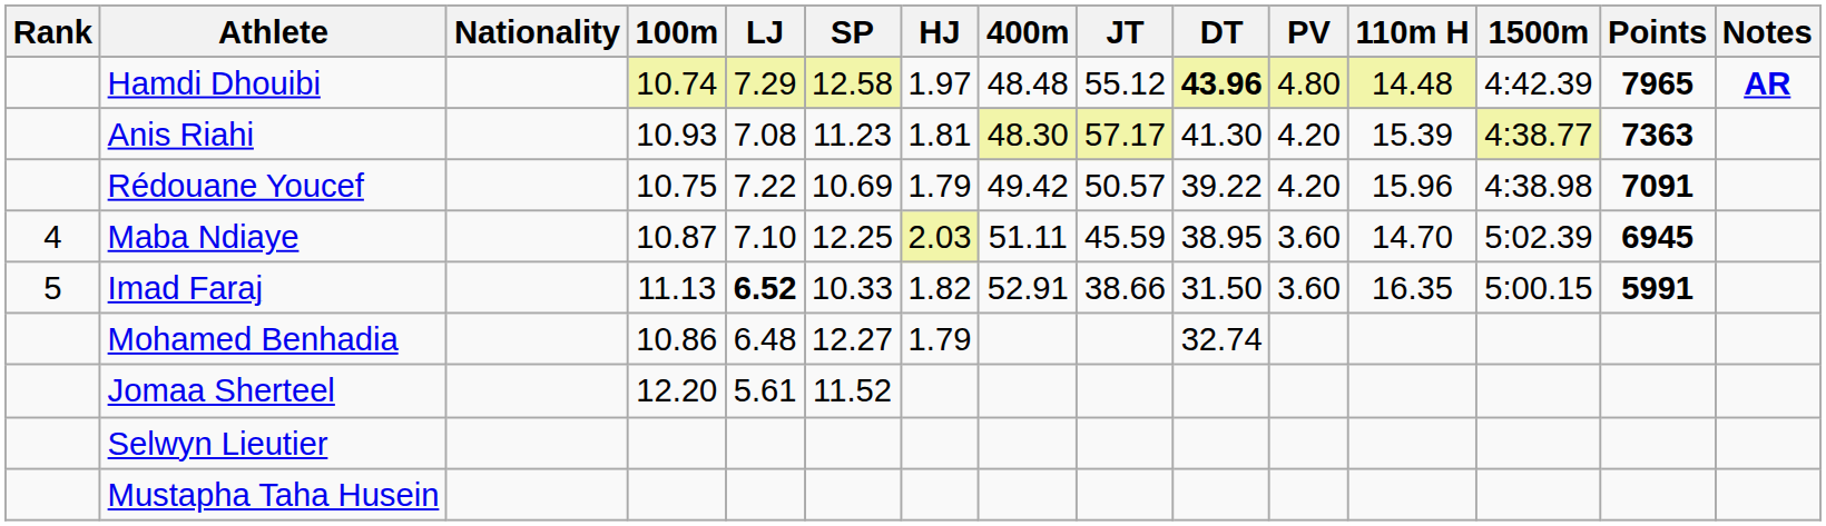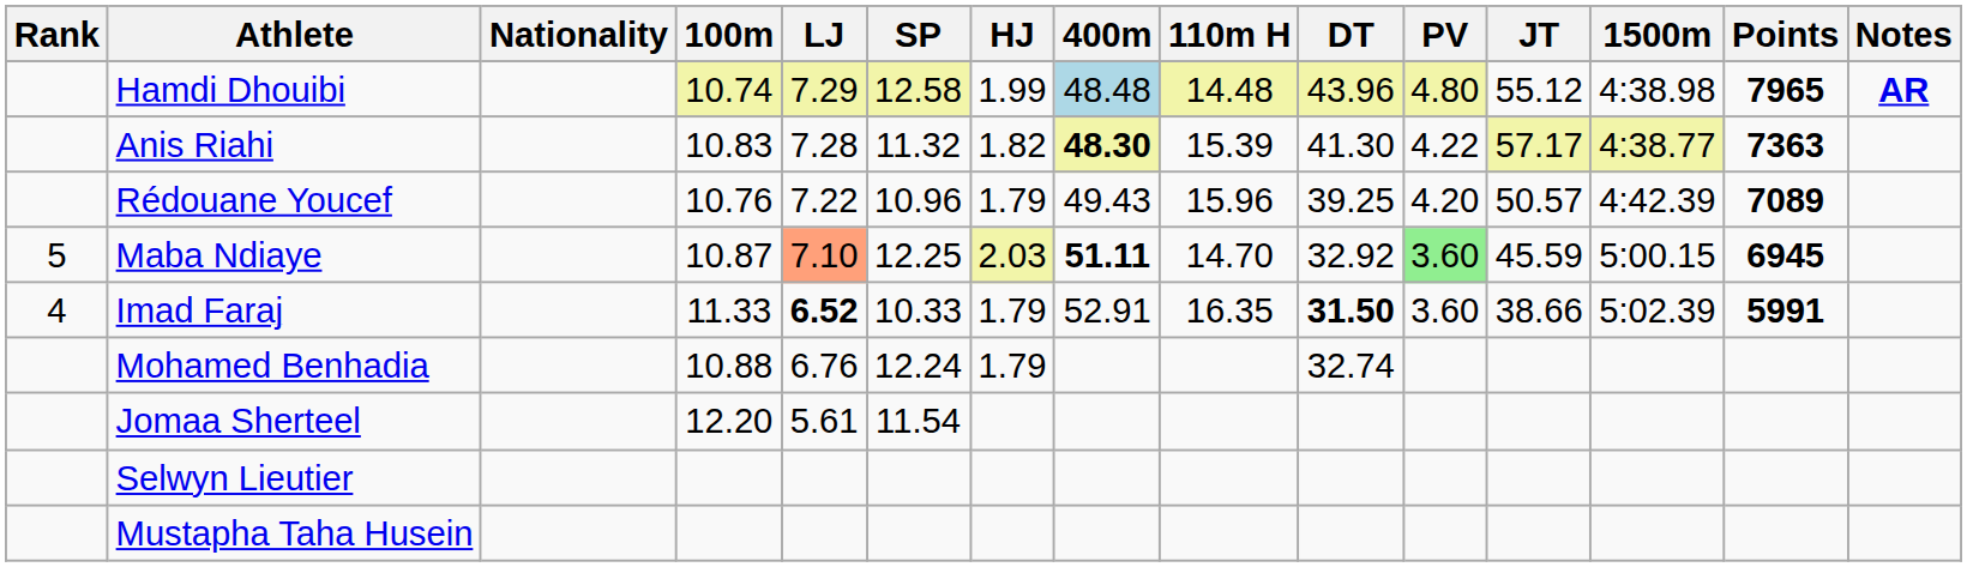 <table class="wikitable sortable" style=" text-align:center;font-size:95%">
 <tr>
 <th>Rank</th>
 <th>Athlete</th>
 <th>Nationality</th>
 <th>100m</th>
 <th>LJ</th>
 <th>SP</th>
 <th>HJ</th>
 <th>400m</th>
-<th>JT</th>
+<th>110m H</th>
 <th>DT</th>
 <th>PV</th>
-<th>110m H</th>
+<th>JT</th>
 <th>1500m</th>
 <th>Points</th>
 <th>Notes</th>
 </tr>
 <tr>
 <td></td>
 <td align=left><a href='#'>Hamdi Dhouibi</a></td>
 <td align=left></td>
 <td bgcolor=#F2F5A9>10.74</td>
 <td bgcolor=#F2F5A9>7.29</td>
 <td bgcolor=#F2F5A9>12.58</td>
-<td>1.97</td>
-<td>48.48</td>
+<td>1.99</td>
+<td style="background: lightblue;">48.48</td>
+<td bgcolor=#F2F5A9>14.48</td>
+<td bgcolor=#F2F5A9>43.96</td>
+<td bgcolor=#F2F5A9>4.80</td>
 <td>55.12</td>
-<td bgcolor=#F2F5A9><strong>43.96</strong></td>
-<td bgcolor=#F2F5A9>4.80</td>
-<td bgcolor=#F2F5A9>14.48</td>
-<td>4:42.39</td>
+<td>4:38.98</td>
 <td><strong>7965</strong></td>
 <td><strong><a href='#'>AR</a></strong></td>
 </tr>
 <tr>
 <td></td>
 <td align=left><a href='#'>Anis Riahi</a></td>
 <td align=left></td>
-<td>10.93</td>
-<td>7.08</td>
-<td>11.23</td>
-<td>1.81</td>
-<td bgcolor=#F2F5A9>48.30</td>
+<td>10.83</td>
+<td>7.28</td>
+<td>11.32</td>
+<td>1.82</td>
+<td bgcolor=#F2F5A9><strong>48.30</strong></td>
+<td>15.39</td>
+<td>41.30</td>
+<td>4.22</td>
 <td bgcolor=#F2F5A9>57.17</td>
-<td>41.30</td>
-<td>4.20</td>
-<td>15.39</td>
 <td bgcolor=#F2F5A9>4:38.77</td>
 <td><strong>7363</strong></td>
 <td></td>
 </tr>
 <tr>
 <td></td>
 <td align=left><a href='#'>Rédouane Youcef</a></td>
 <td align=left></td>
-<td>10.75</td>
+<td>10.76</td>
 <td>7.22</td>
-<td>10.69</td>
+<td>10.96</td>
 <td>1.79</td>
-<td>49.42</td>
+<td>49.43</td>
+<td>15.96</td>
+<td>39.25</td>
+<td>4.20</td>
 <td>50.57</td>
-<td>39.22</td>
-<td>4.20</td>
-<td>15.96</td>
-<td>4:38.98</td>
-<td><strong>7091</strong></td>
+<td>4:42.39</td>
+<td><strong>7089</strong></td>
+<td></td>
+</tr>
+<tr>
+<td>5</td>
+<td align=left><a href='#'>Maba Ndiaye</a></td>
+<td align=left></td>
+<td>10.87</td>
+<td style="background: lightsalmon;">7.10</td>
+<td>12.25</td>
+<td bgcolor=#F2F5A9>2.03</td>
+<td><strong>51.11</strong></td>
+<td>14.70</td>
+<td>32.92</td>
+<td style="background: lightgreen;">3.60</td>
+<td>45.59</td>
+<td>5:00.15</td>
+<td><strong>6945</strong></td>
 <td></td>
 </tr>
 <tr>
 <td>4</td>
-<td align=left><a href='#'>Maba Ndiaye</a></td>
-<td align=left></td>
-<td>10.87</td>
-<td>7.10</td>
-<td>12.25</td>
-<td bgcolor=#F2F5A9>2.03</td>
-<td>51.11</td>
-<td>45.59</td>
-<td>38.95</td>
-<td>3.60</td>
-<td>14.70</td>
-<td>5:02.39</td>
-<td><strong>6945</strong></td>
-<td></td>
-</tr>
-<tr>
-<td>5</td>
 <td align=left><a href='#'>Imad Faraj</a></td>
 <td align=left></td>
-<td>11.13</td>
+<td>11.33</td>
 <td><strong>6.52</strong></td>
 <td>10.33</td>
-<td>1.82</td>
+<td>1.79</td>
 <td>52.91</td>
+<td>16.35</td>
+<td><strong>31.50</strong></td>
+<td>3.60</td>
 <td>38.66</td>
-<td>31.50</td>
-<td>3.60</td>
-<td>16.35</td>
-<td>5:00.15</td>
+<td>5:02.39</td>
 <td><strong>5991</strong></td>
 <td></td>
 </tr>
 <tr>
 <td></td>
 <td align=left><a href='#'>Mohamed Benhadia</a></td>
 <td align=left></td>
-<td>10.86</td>
-<td>6.48</td>
-<td>12.27</td>
+<td>10.88</td>
+<td>6.76</td>
+<td>12.24</td>
 <td>1.79</td>
 <td></td>
 <td></td>
 <td>32.74</td>
 <td></td>
 <td></td>
 <td></td>
 <td><strong></strong></td>
 <td></td>
 </tr>
 <tr>
 <td></td>
 <td align=left><a href='#'>Jomaa Sherteel</a></td>
 <td align=left></td>
 <td>12.20</td>
 <td>5.61</td>
-<td>11.52</td>
+<td>11.54</td>
 <td></td>
 <td></td>
 <td></td>
 <td></td>
 <td></td>
 <td></td>
 <td></td>
 <td><strong></strong></td>
 <td></td>
 </tr>
 <tr>
 <td></td>
 <td align=left><a href='#'>Selwyn Lieutier</a></td>
 <td align=left></td>
 <td></td>
 <td></td>
 <td></td>
 <td></td>
 <td></td>
 <td></td>
 <td></td>
 <td></td>
 <td></td>
 <td></td>
 <td><strong></strong></td>
 <td></td>
 </tr>
 <tr>
 <td></td>
 <td align=left><a href='#'>Mustapha Taha Husein</a></td>
 <td align=left></td>
 <td></td>
 <td></td>
 <td></td>
 <td></td>
 <td></td>
 <td></td>
 <td></td>
 <td></td>
 <td></td>
 <td></td>
 <td><strong></strong></td>
 <td></td>
 </tr>
 </table>
